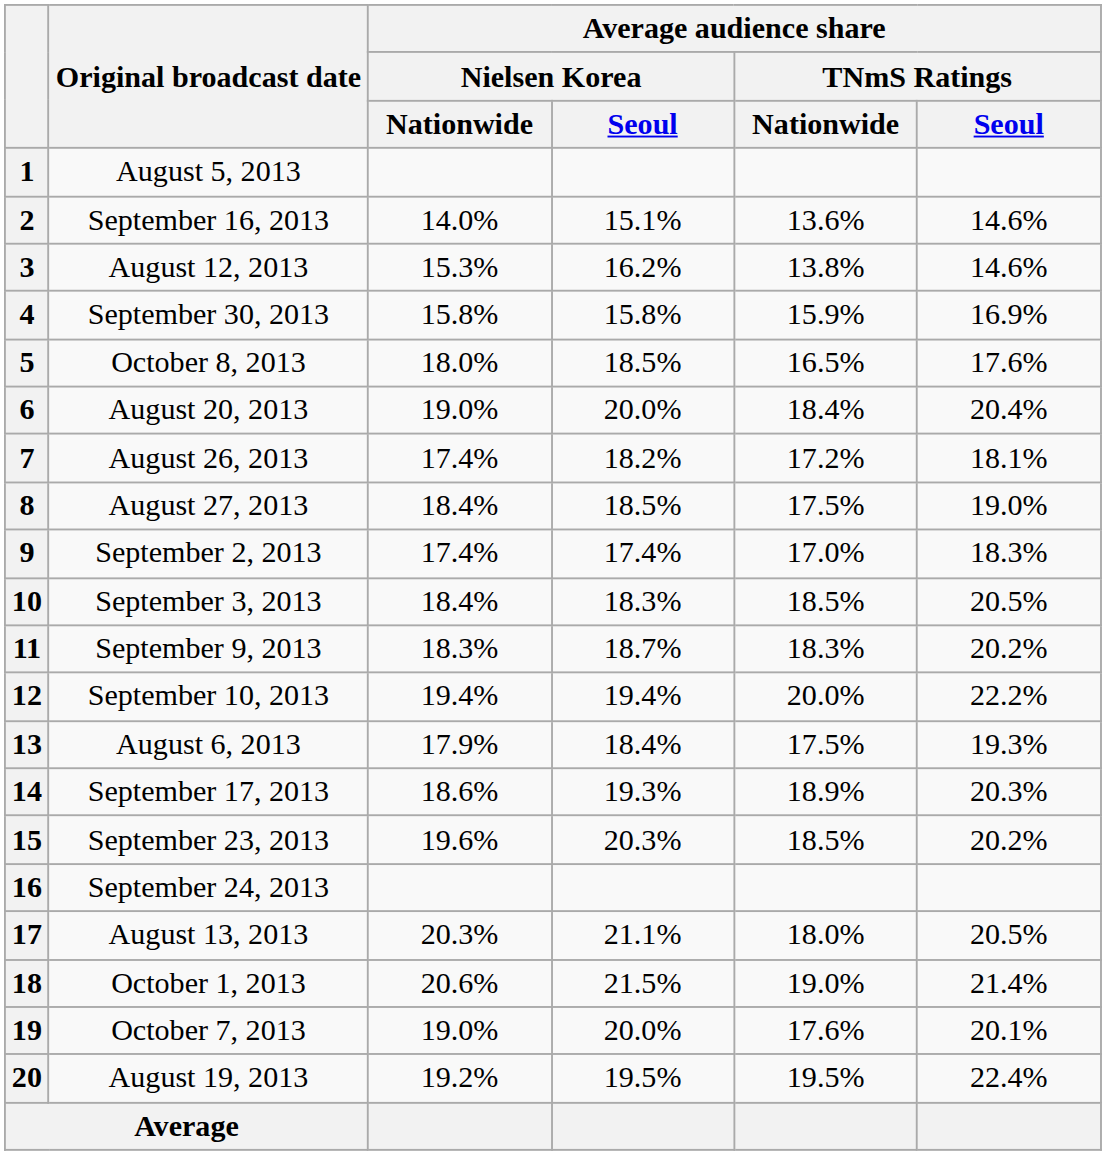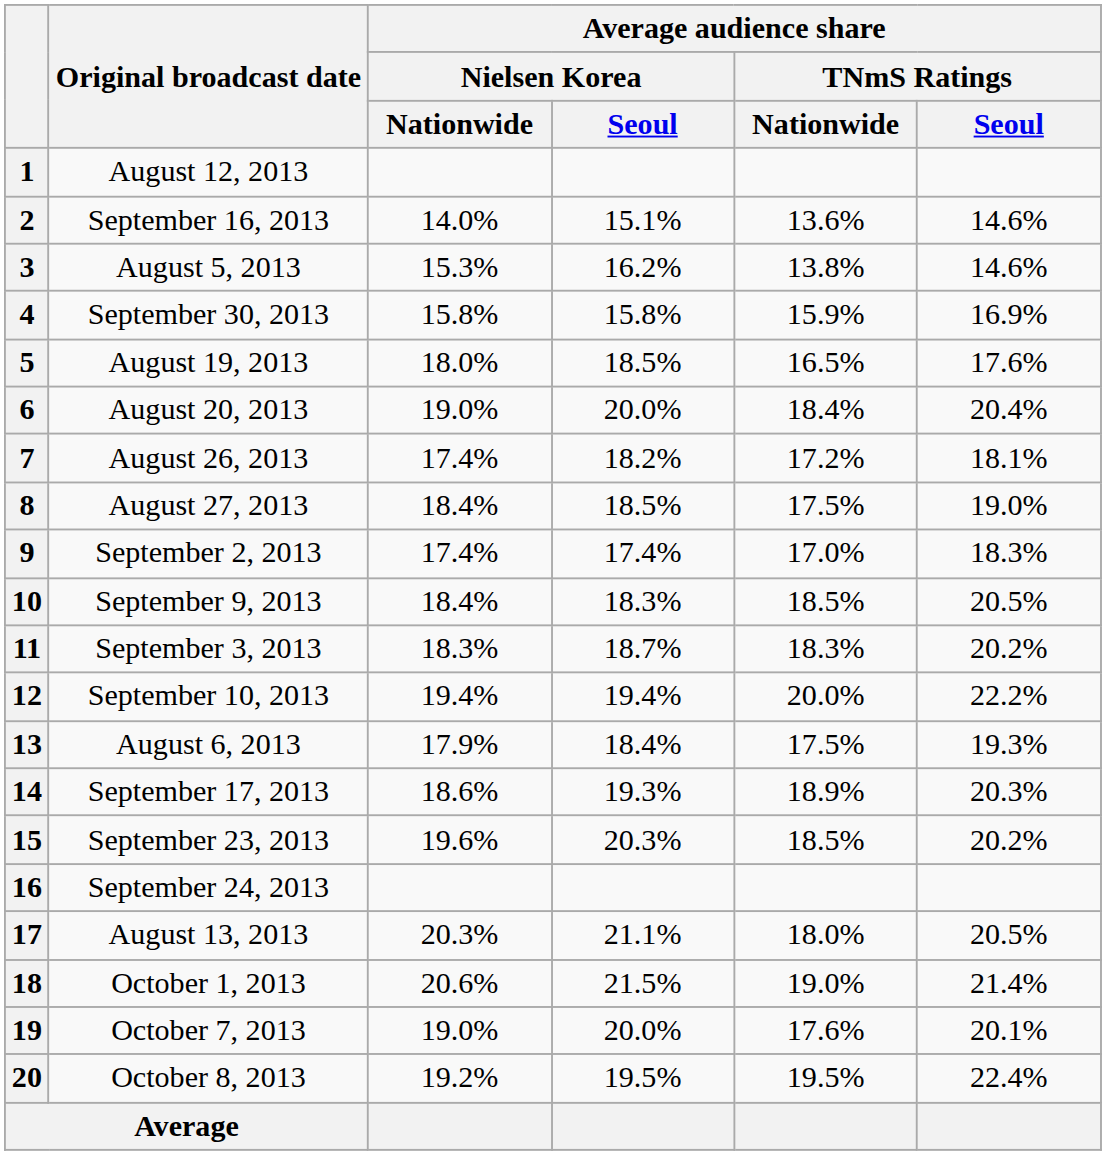 <table class=wikitable style="text-align:center">
 <tr>
 <th rowspan="3"></th>
 <th rowspan="3">Original broadcast date</th>
 <th colspan="4">Average audience share</th>
 </tr>
 <tr>
 <th colspan="2">Nielsen Korea</th>
 <th colspan="2">TNmS Ratings</th>
 </tr>
 <tr>
 <th width="90">Nationwide</th>
 <th width="90"><a href='#'>Seoul</a></th>
 <th width="90">Nationwide</th>
 <th width="90"><a href='#'>Seoul</a></th>
 </tr>
 <tr>
 <th>1</th>
-<td>August 5, 2013</td>
+<td>August 12, 2013</td>
 <td><strong></strong></td>
 <td><strong></strong></td>
 <td><strong></strong></td>
 <td><strong></strong></td>
 </tr>
 <tr>
 <th>2</th>
 <td>September 16, 2013</td>
 <td>14.0%</td>
 <td>15.1%</td>
 <td>13.6%</td>
 <td>14.6%</td>
 </tr>
 <tr>
 <th>3</th>
-<td>August 12, 2013</td>
+<td>August 5, 2013</td>
 <td>15.3%</td>
 <td>16.2%</td>
 <td>13.8%</td>
 <td>14.6%</td>
 </tr>
 <tr>
 <th>4</th>
 <td>September 30, 2013</td>
 <td>15.8%</td>
 <td>15.8%</td>
 <td>15.9%</td>
 <td>16.9%</td>
 </tr>
 <tr>
 <th>5</th>
-<td>October 8, 2013</td>
+<td>August 19, 2013</td>
 <td>18.0%</td>
 <td>18.5%</td>
 <td>16.5%</td>
 <td>17.6%</td>
 </tr>
 <tr>
 <th>6</th>
 <td>August 20, 2013</td>
 <td>19.0%</td>
 <td>20.0%</td>
 <td>18.4%</td>
 <td>20.4%</td>
 </tr>
 <tr>
 <th>7</th>
 <td>August 26, 2013</td>
 <td>17.4%</td>
 <td>18.2%</td>
 <td>17.2%</td>
 <td>18.1%</td>
 </tr>
 <tr>
 <th>8</th>
 <td>August 27, 2013</td>
 <td>18.4%</td>
 <td>18.5%</td>
 <td>17.5%</td>
 <td>19.0%</td>
 </tr>
 <tr>
 <th>9</th>
 <td>September 2, 2013</td>
 <td>17.4%</td>
 <td>17.4%</td>
 <td>17.0%</td>
 <td>18.3%</td>
 </tr>
 <tr>
 <th>10</th>
-<td>September 3, 2013</td>
+<td>September 9, 2013</td>
 <td>18.4%</td>
 <td>18.3%</td>
 <td>18.5%</td>
 <td>20.5%</td>
 </tr>
 <tr>
 <th>11</th>
-<td>September 9, 2013</td>
+<td>September 3, 2013</td>
 <td>18.3%</td>
 <td>18.7%</td>
 <td>18.3%</td>
 <td>20.2%</td>
 </tr>
 <tr>
 <th>12</th>
 <td>September 10, 2013</td>
 <td>19.4%</td>
 <td>19.4%</td>
 <td>20.0%</td>
 <td>22.2%</td>
 </tr>
 <tr>
 <th>13</th>
 <td>August 6, 2013</td>
 <td>17.9%</td>
 <td>18.4%</td>
 <td>17.5%</td>
 <td>19.3%</td>
 </tr>
 <tr>
 <th>14</th>
 <td>September 17, 2013</td>
 <td>18.6%</td>
 <td>19.3%</td>
 <td>18.9%</td>
 <td>20.3%</td>
 </tr>
 <tr>
 <th>15</th>
 <td>September 23, 2013</td>
 <td>19.6%</td>
 <td>20.3%</td>
 <td>18.5%</td>
 <td>20.2%</td>
 </tr>
 <tr>
 <th>16</th>
 <td>September 24, 2013</td>
 <td><strong></strong></td>
 <td><strong></strong></td>
 <td><strong></strong></td>
 <td><strong></strong></td>
 </tr>
 <tr>
 <th>17</th>
 <td>August 13, 2013</td>
 <td>20.3%</td>
 <td>21.1%</td>
 <td>18.0%</td>
 <td>20.5%</td>
 </tr>
 <tr>
 <th>18</th>
 <td>October 1, 2013</td>
 <td>20.6%</td>
 <td>21.5%</td>
 <td>19.0%</td>
 <td>21.4%</td>
 </tr>
 <tr>
 <th>19</th>
 <td>October 7, 2013</td>
 <td>19.0%</td>
 <td>20.0%</td>
 <td>17.6%</td>
 <td>20.1%</td>
 </tr>
 <tr>
 <th>20</th>
-<td>August 19, 2013</td>
+<td>October 8, 2013</td>
 <td>19.2%</td>
 <td>19.5%</td>
 <td>19.5%</td>
 <td>22.4%</td>
 </tr>
 <tr>
 <th colspan="2">Average</th>
 <th></th>
 <th></th>
 <th></th>
 <th></th>
 </tr>
 </table>
